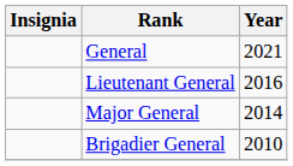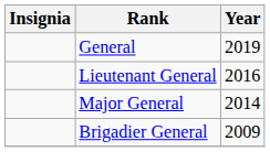 <table class="wikitable">
 <tr>
 <th>Insignia</th>
 <th>Rank</th>
 <th>Year</th>
 </tr>
 <tr>
 <td></td>
 <td><a href='#'>General</a></td>
-<td>2021</td>
+<td>2019</td>
 </tr>
 <tr>
 <td></td>
 <td><a href='#'>Lieutenant General</a></td>
 <td>2016</td>
 </tr>
 <tr>
 <td></td>
 <td><a href='#'>Major General</a></td>
 <td>2014</td>
 </tr>
 <tr>
 <td></td>
 <td><a href='#'>Brigadier General</a></td>
-<td>2010</td>
+<td>2009</td>
 </tr>
 <tr>
 </tr>
 </table>
